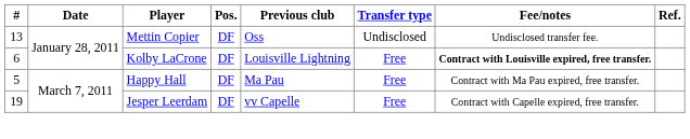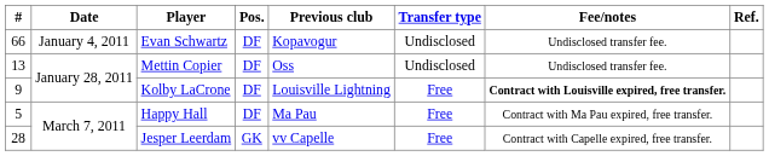 <table class="toccolours" border="1" cellpadding="4" cellspacing="0" style="text-align:center; border-collapse: collapse; margin:0;">
 <tr>
 <th width=20>#</th>
 <th>Date</th>
 <th>Player</th>
 <th width=25>Pos.</th>
 <th>Previous club</th>
 <th><a href='#'>Transfer type</a></th>
 <th>Fee/notes</th>
 <th width=20>Ref.</th>
 </tr>
 <tr>
+<td>66</td>
+<td>January 4, 2011</td>
+<td align=left> <a href='#'>Evan Schwartz</a></td>
+<td><a href='#'>DF</a></td>
+<td align=left> <a href='#'>Kopavogur</a></td>
+<td>Undisclosed</td>
+<td><small>Undisclosed transfer fee.</small></td>
+<td></td>
+</tr>
+<tr>
 <td>13</td>
 <td rowspan="2">January 28, 2011</td>
 <td align=left> <a href='#'>Mettin Copier</a></td>
 <td><a href='#'>DF</a></td>
 <td align=left> <a href='#'>Oss</a></td>
 <td>Undisclosed</td>
 <td><small>Undisclosed transfer fee.</small></td>
 <td></td>
 </tr>
 <tr>
-<td>6</td>
+<td>9</td>
 <td align=left> <a href='#'>Kolby LaCrone</a></td>
 <td><a href='#'>DF</a></td>
 <td align=left> <a href='#'>Louisville Lightning</a></td>
 <td><a href='#'>Free</a></td>
 <td><strong><small>Contract with Louisville expired, free transfer.</small></strong></td>
 <td></td>
 </tr>
 <tr>
 <td>5</td>
 <td rowspan="2">March 7, 2011</td>
 <td align=left> <a href='#'>Happy Hall</a></td>
 <td><a href='#'>DF</a></td>
 <td align=left> <a href='#'>Ma Pau</a></td>
 <td><a href='#'>Free</a></td>
 <td><small>Contract with Ma Pau expired, free transfer.</small></td>
 <td></td>
 </tr>
 <tr>
-<td>19</td>
+<td>28</td>
 <td align=left> <a href='#'>Jesper Leerdam</a></td>
-<td><a href='#'>DF</a></td>
+<td><a href='#'>GK</a></td>
 <td align=left> <a href='#'>vv Capelle</a></td>
 <td><a href='#'>Free</a></td>
 <td><small>Contract with Capelle expired, free transfer.</small></td>
 <td></td>
 </tr>
 </table>
